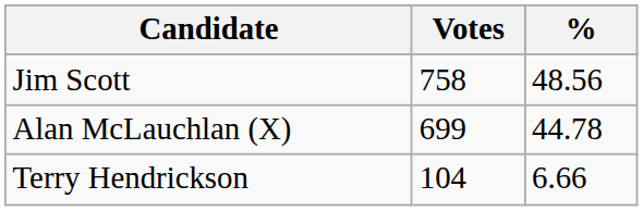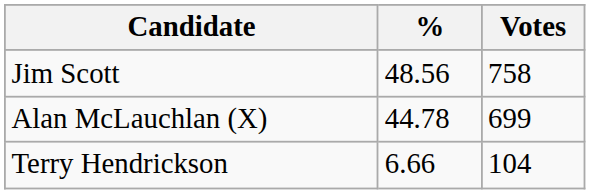 <table class="wikitable sortable">
 <tr>
 <th bgcolor="#DDDDFF" width="200px">Candidate</th>
+<th bgcolor="#DDDDFF" width="50px">%</th>
 <th bgcolor="#DDDDFF" width="50px">Votes</th>
-<th bgcolor="#DDDDFF" width="50px">%</th>
 </tr>
 <tr>
 <td>Jim Scott</td>
+<td>48.56</td>
 <td>758</td>
-<td>48.56</td>
 </tr>
 <tr>
 <td>Alan McLauchlan (X)</td>
+<td>44.78</td>
 <td>699</td>
-<td>44.78</td>
 </tr>
 <tr>
 <td>Terry Hendrickson</td>
+<td>6.66</td>
 <td>104</td>
-<td>6.66</td>
 </tr>
 </table>
